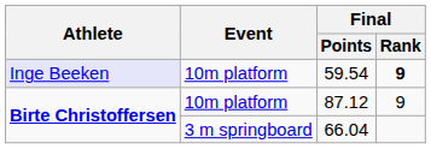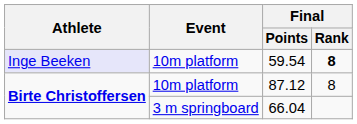 <table class="wikitable" style="font-size:90%">
 <tr>
 <th rowspan="2">Athlete</th>
 <th rowspan="2">Event</th>
 <th colspan=2>Final</th>
 </tr>
 <tr style="font-size:95%">
 <th>Points</th>
 <th>Rank</th>
 </tr>
 <tr align=center>
 <td align=left rowspan=1 style="background: lavender;"><a href='#'>Inge Beeken</a></td>
 <td align=left rowspan=1><a href='#'>10m platform</a></td>
 <td>59.54</td>
-<td><strong>9</strong></td>
+<td><strong>8</strong></td>
 </tr>
 <tr align=center>
 <td align=left rowspan=2><strong><a href='#'>Birte Christoffersen</a></strong></td>
 <td align=left rowspan=1><a href='#'>10m platform</a></td>
 <td>87.12</td>
-<td>9</td>
+<td>8</td>
 </tr>
 <tr align=center>
 <td align=left><a href='#'>3 m springboard</a></td>
 <td>66.04</td>
 <td></td>
 </tr>
 </table>
